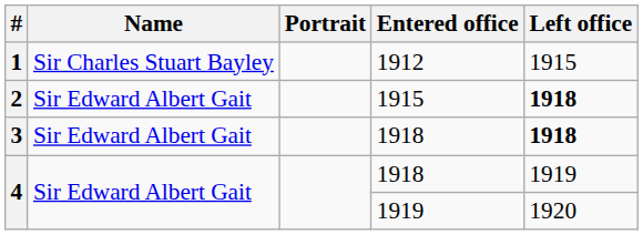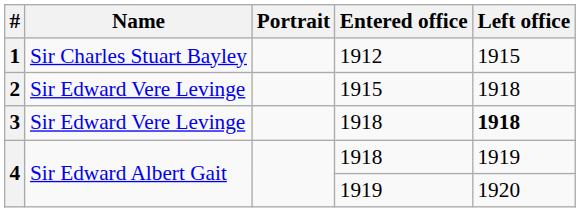 <table class="wikitable sortable">
 <tr>
 <th>#</th>
 <th>Name</th>
 <th><strong>Portrait</strong></th>
 <th>Entered office</th>
 <th>Left office</th>
 </tr>
 <tr>
 <th>1</th>
 <td><a href='#'>Sir Charles Stuart Bayley</a></td>
 <td></td>
 <td>1912</td>
 <td>1915</td>
 </tr>
 <tr>
 <th>2</th>
-<td><a href='#'>Sir Edward Albert Gait</a></td>
+<td><a href='#'>Sir Edward Vere Levinge</a></td>
 <td></td>
 <td>1915</td>
-<td><strong>1918</strong></td>
+<td>1918</td>
 </tr>
 <tr>
 <th>3</th>
-<td><a href='#'>Sir Edward Albert Gait</a></td>
+<td><a href='#'>Sir Edward Vere Levinge</a></td>
 <td></td>
 <td>1918</td>
 <td><strong>1918</strong></td>
 </tr>
 <tr>
 <th rowspan="2">4</th>
 <td rowspan="2"><a href='#'>Sir Edward Albert Gait</a></td>
 <td rowspan="2"></td>
 <td>1918</td>
 <td>1919</td>
 </tr>
 <tr>
 <td>1919</td>
 <td>1920</td>
 </tr>
 </table>
